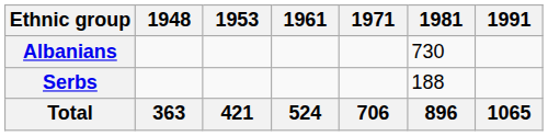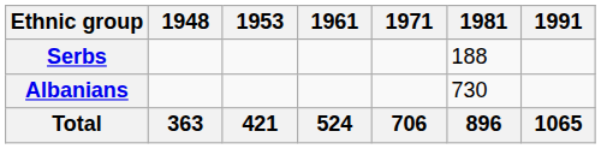 <table class="wikitable" border="1">
 <tr>
 <th>Ethnic group</th>
 <th style=width:3em>1948</th>
 <th style=width:3em>1953</th>
 <th style=width:3em>1961</th>
 <th style=width:3em>1971</th>
 <th style=width:3em>1981</th>
 <th style=width:3em>1991</th>
 </tr>
 <tr>
+<th><a href='#'>Serbs</a></th>
+<td></td>
+<td></td>
+<td></td>
+<td></td>
+<td>188</td>
+<td></td>
+</tr>
+<tr>
 <th><a href='#'>Albanians</a></th>
 <td></td>
 <td></td>
 <td></td>
 <td></td>
 <td>730</td>
-<td></td>
-</tr>
-<tr>
-<th><a href='#'>Serbs</a></th>
-<td></td>
-<td></td>
-<td></td>
-<td></td>
-<td>188</td>
 <td></td>
 </tr>
 <tr>
 <th>Total</th>
 <th>363</th>
 <th>421</th>
 <th>524</th>
 <th>706</th>
 <th>896</th>
 <th>1065</th>
 </tr>
 </table>
